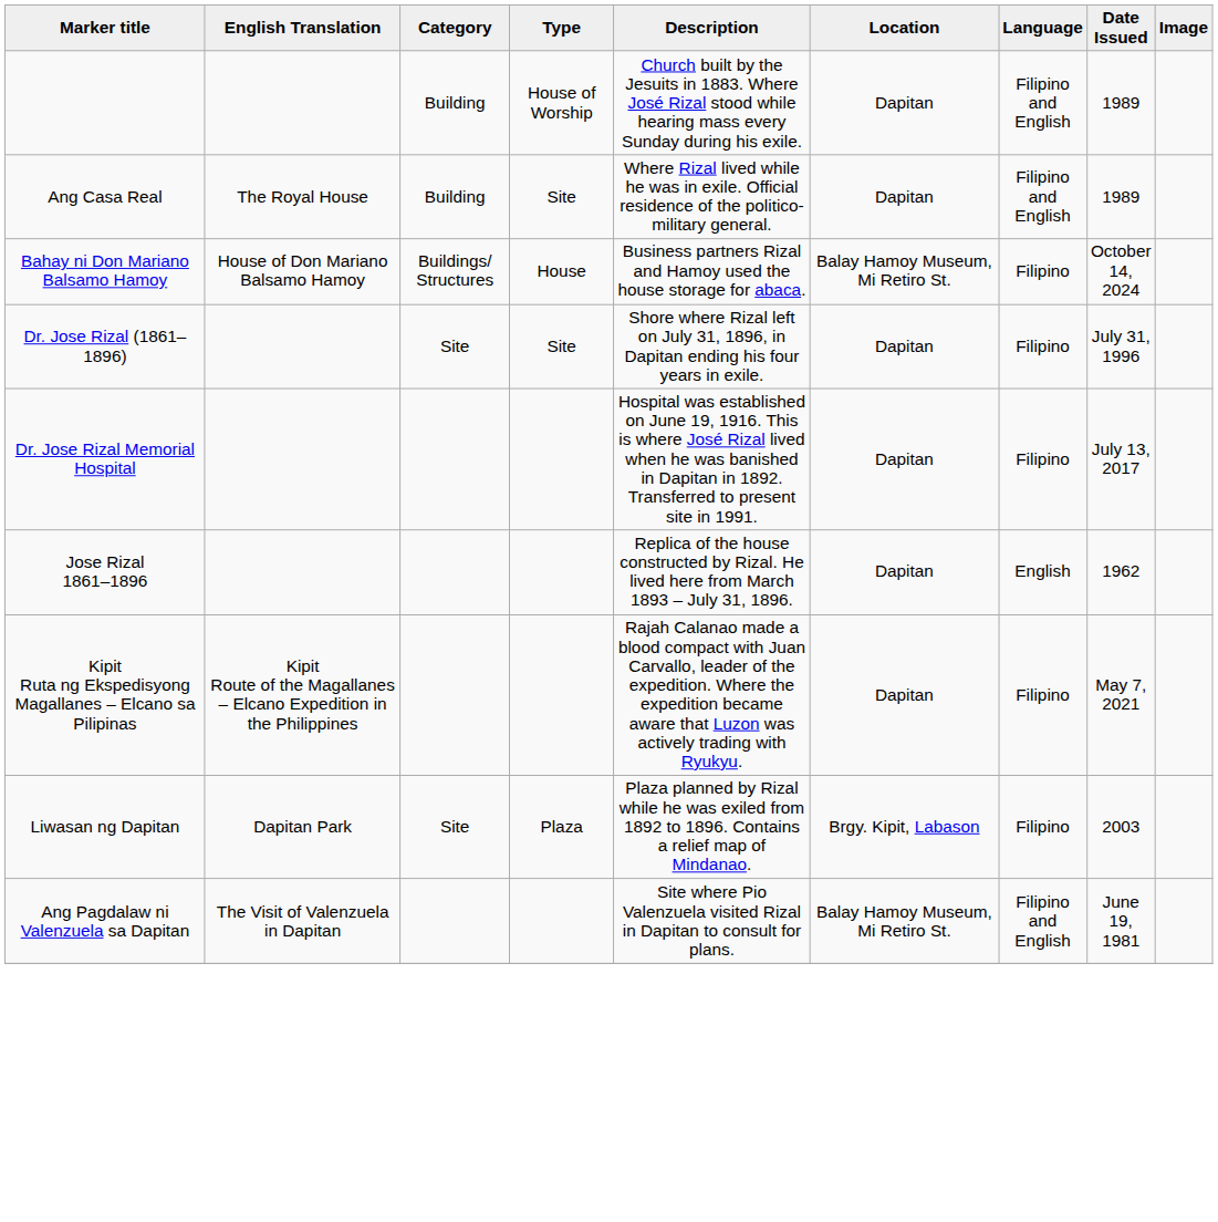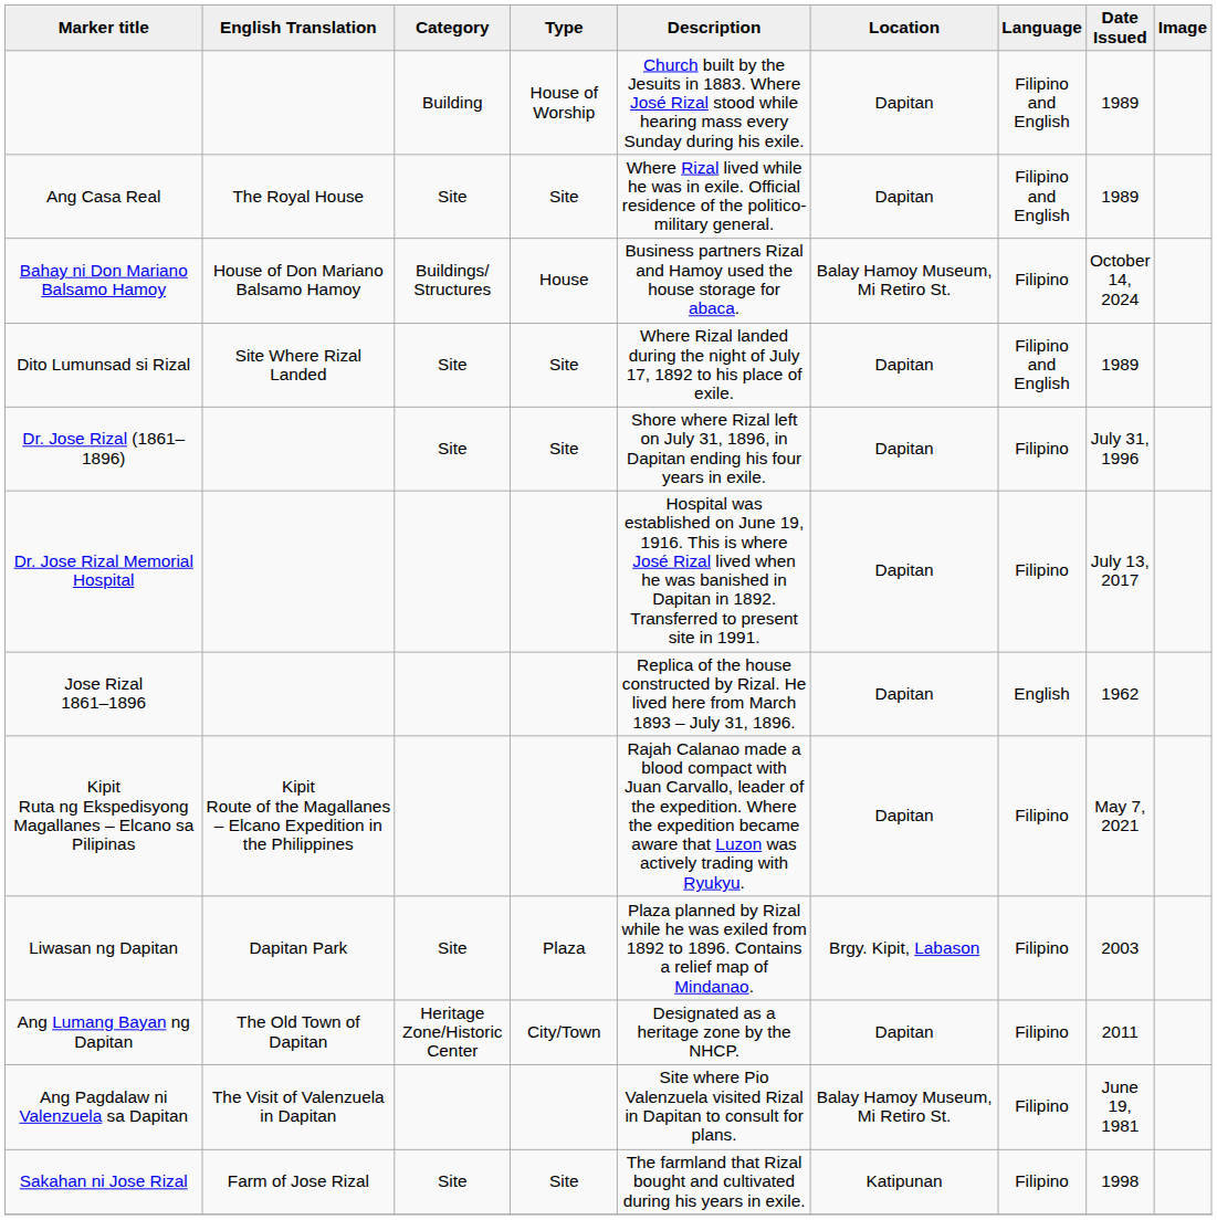 <table class="wikitable" style="width:90%; text-align:center;">
 <tr>
 <th style="width:20%; background:#efefef;">Marker title</th>
 <th style="width:20%; background:#efefef;">English Translation</th>
 <th style="width:10%; background:#efefef;">Category</th>
 <th style="width:10%; background:#efefef;">Type</th>
 <th style="width:20%; background:#efefef;">Description</th>
 <th style="width:20%; background:#efefef;">Location</th>
 <th style="width:10%; background:#efefef;">Language</th>
 <th style="width:10%; background:#efefef;">Date Issued</th>
 <th style="width:10%; background:#efefef;">Image</th>
 </tr>
 <tr>
 <td></td>
 <td></td>
 <td>Building</td>
 <td>House of Worship</td>
 <td><a href='#'>Church</a> built by the Jesuits in 1883. Where <a href='#'>José Rizal</a> stood while hearing mass every Sunday during his exile.</td>
 <td>Dapitan</td>
 <td>Filipino and English</td>
 <td>1989</td>
 <td></td>
 </tr>
 <tr>
 <td>Ang Casa Real</td>
 <td>The Royal House</td>
-<td>Building</td>
+<td>Site</td>
 <td>Site</td>
 <td>Where <a href='#'>Rizal</a> lived while he was in exile. Official residence of the politico-military general.</td>
 <td>Dapitan</td>
 <td>Filipino and English</td>
 <td>1989</td>
 <td><br></td>
 </tr>
 <tr>
 <td><a href='#'>Bahay ni Don Mariano Balsamo Hamoy</a></td>
 <td>House of Don Mariano Balsamo Hamoy</td>
 <td>Buildings/<br>Structures</td>
 <td>House</td>
 <td>Business partners Rizal and Hamoy used the house storage for <a href='#'>abaca</a>.</td>
 <td>Balay Hamoy Museum, Mi Retiro St.</td>
 <td>Filipino</td>
 <td>October 14, 2024</td>
+<td></td>
+</tr>
+<tr>
+<td>Dito Lumunsad si Rizal</td>
+<td>Site Where Rizal Landed</td>
+<td>Site</td>
+<td>Site</td>
+<td>Where Rizal landed during the night of July 17, 1892 to his place of exile.</td>
+<td>Dapitan</td>
+<td>Filipino and English</td>
+<td>1989</td>
 <td></td>
 </tr>
 <tr>
 <td><a href='#'>Dr. Jose Rizal</a> (1861–1896)</td>
 <td></td>
 <td>Site</td>
 <td>Site</td>
 <td>Shore where Rizal left on July 31, 1896, in Dapitan ending his four years in exile.</td>
 <td>Dapitan</td>
 <td>Filipino</td>
 <td>July 31, 1996</td>
 <td><br></td>
 </tr>
 <tr>
 <td><a href='#'>Dr. Jose Rizal Memorial Hospital</a></td>
 <td></td>
 <td></td>
 <td></td>
 <td>Hospital was established on June 19, 1916. This is where <a href='#'>José Rizal</a> lived when he was banished in Dapitan in 1892. Transferred to present site in 1991.</td>
 <td>Dapitan</td>
 <td>Filipino</td>
 <td>July 13, 2017</td>
 <td></td>
 </tr>
 <tr>
 <td>Jose Rizal <br> 1861–1896 </td>
 <td></td>
 <td></td>
 <td></td>
 <td>Replica of the house constructed by Rizal. He lived here from March 1893 – July 31, 1896.</td>
 <td>Dapitan</td>
 <td>English</td>
 <td>1962</td>
 <td><br></td>
 </tr>
 <tr>
 <td>Kipit<br>Ruta ng Ekspedisyong Magallanes – Elcano sa Pilipinas</td>
 <td>Kipit<br>Route of the Magallanes – Elcano Expedition in the Philippines</td>
 <td></td>
 <td></td>
 <td>Rajah Calanao made a blood compact with Juan Carvallo, leader of the expedition. Where the expedition became aware that <a href='#'>Luzon</a> was actively trading with <a href='#'>Ryukyu</a>.</td>
 <td>Dapitan</td>
 <td>Filipino</td>
 <td>May 7, 2021</td>
 <td></td>
 </tr>
 <tr>
 <td>Liwasan ng Dapitan</td>
 <td>Dapitan Park</td>
 <td>Site</td>
 <td>Plaza</td>
 <td>Plaza planned by Rizal while he was exiled from 1892 to 1896. Contains a relief map of <a href='#'>Mindanao</a>.</td>
 <td>Brgy. Kipit, <a href='#'>Labason</a></td>
 <td>Filipino</td>
 <td>2003</td>
 <td><br></td>
 </tr>
 <tr>
+<td>Ang <a href='#'>Lumang Bayan</a> ng Dapitan </td>
+<td>The Old Town of Dapitan</td>
+<td>Heritage Zone/Historic Center</td>
+<td>City/Town</td>
+<td>Designated as a heritage zone by the NHCP.</td>
+<td>Dapitan</td>
+<td>Filipino</td>
+<td>2011</td>
+<td><br></td>
+</tr>
+<tr>
 <td>Ang Pagdalaw ni <a href='#'>Valenzuela</a> sa Dapitan</td>
 <td>The Visit of Valenzuela in Dapitan</td>
 <td></td>
 <td></td>
 <td>Site where Pio Valenzuela visited Rizal in Dapitan to consult for plans.</td>
 <td>Balay Hamoy Museum, Mi Retiro St.</td>
-<td>Filipino and English</td>
+<td>Filipino</td>
 <td>June 19, 1981</td>
 <td><br></td>
 </tr>
 <tr>
+<td><a href='#'>Sakahan ni Jose Rizal</a></td>
+<td>Farm of Jose Rizal</td>
+<td>Site</td>
+<td>Site</td>
+<td>The farmland that Rizal bought and cultivated during his years in exile.</td>
+<td>Katipunan</td>
+<td>Filipino</td>
+<td>1998</td>
+<td></td>
+</tr>
+<tr>
 </tr>
 </table>
